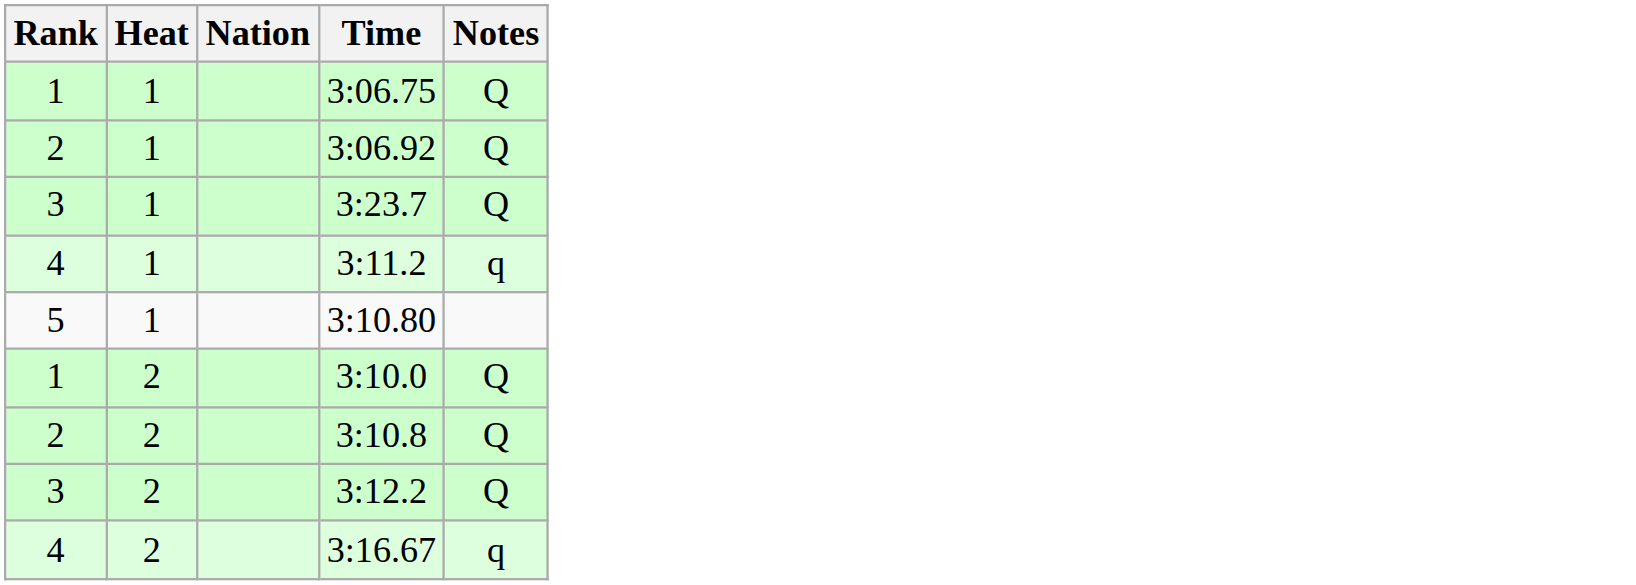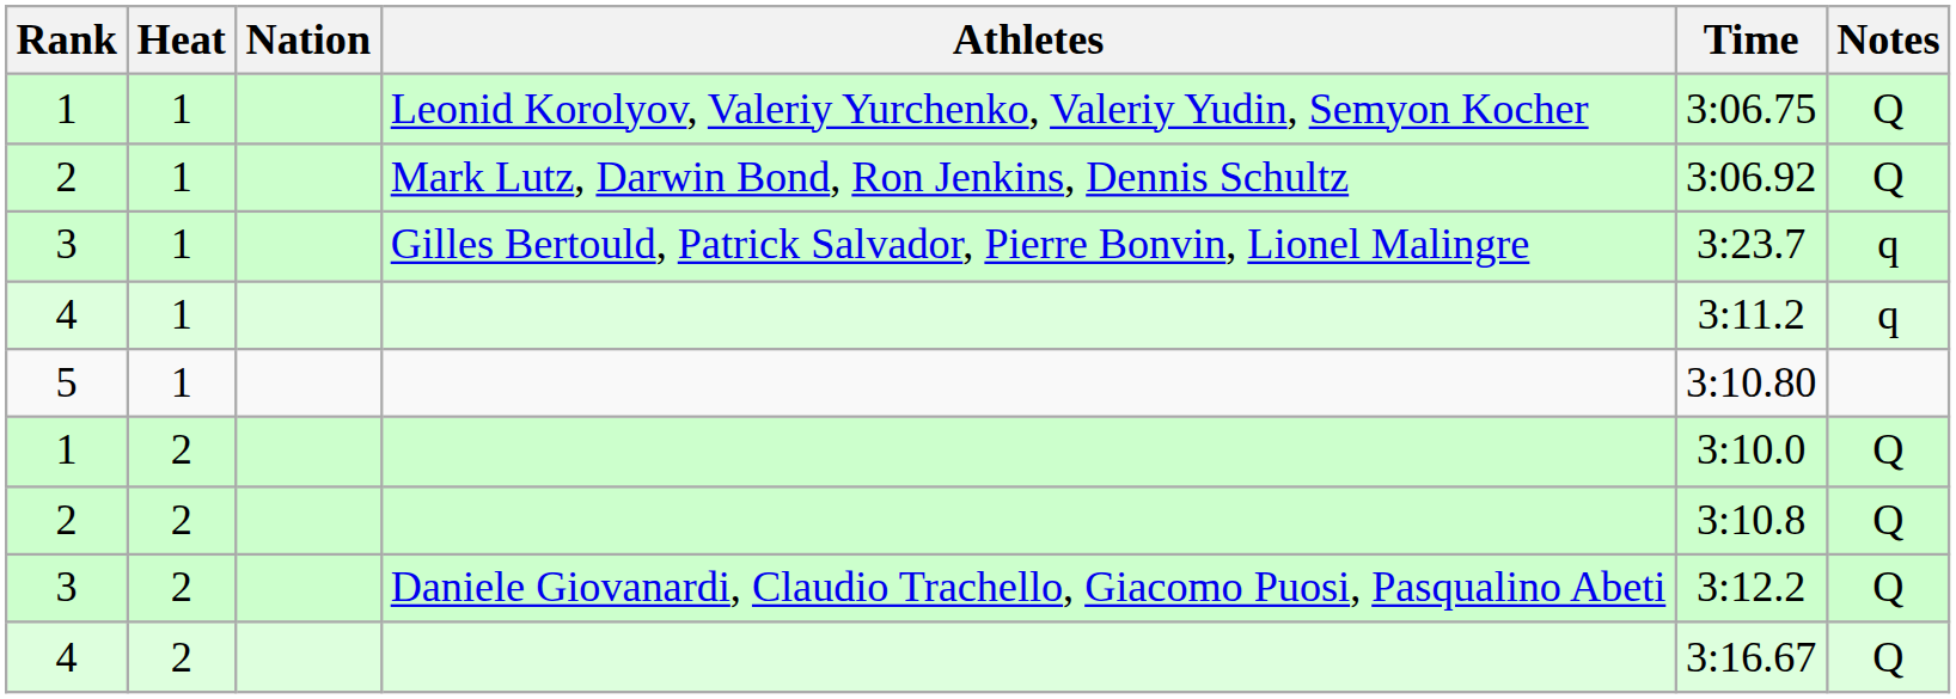 <table class="wikitable sortable" style="text-align:center">
 <tr>
 <th>Rank</th>
 <th>Heat</th>
 <th>Nation</th>
+<th>Athletes</th>
 <th>Time</th>
 <th>Notes</th>
 </tr>
 <tr bgcolor=ccffcc>
 <td>1</td>
 <td>1</td>
 <td align=left></td>
+<td align=left><a href='#'>Leonid Korolyov</a>, <a href='#'>Valeriy Yurchenko</a>, <a href='#'>Valeriy Yudin</a>, <a href='#'>Semyon Kocher</a></td>
 <td>3:06.75</td>
 <td>Q</td>
 </tr>
 <tr bgcolor=ccffcc>
 <td>2</td>
 <td>1</td>
 <td align=left></td>
+<td align=left><a href='#'>Mark Lutz</a>, <a href='#'>Darwin Bond</a>, <a href='#'>Ron Jenkins</a>, <a href='#'>Dennis Schultz</a></td>
 <td>3:06.92</td>
 <td>Q</td>
 </tr>
 <tr bgcolor=ccffcc>
 <td>3</td>
 <td>1</td>
 <td align=left></td>
+<td align=left><a href='#'>Gilles Bertould</a>, <a href='#'>Patrick Salvador</a>, <a href='#'>Pierre Bonvin</a>, <a href='#'>Lionel Malingre</a></td>
 <td>3:23.7</td>
-<td>Q</td>
+<td>q</td>
 </tr>
 <tr bgcolor=ddffdd>
 <td>4</td>
 <td>1</td>
+<td align=left></td>
 <td align=left></td>
 <td>3:11.2</td>
 <td>q</td>
 </tr>
 <tr>
 <td>5</td>
 <td>1</td>
 <td align=left></td>
+<td align=left></td>
 <td>3:10.80</td>
 <td></td>
 </tr>
 <tr bgcolor=ccffcc>
 <td>1</td>
 <td>2</td>
+<td align=left></td>
 <td align=left></td>
 <td>3:10.0</td>
 <td>Q</td>
 </tr>
 <tr bgcolor=ccffcc>
 <td>2</td>
 <td>2</td>
 <td align=left></td>
+<td align=left></td>
 <td>3:10.8</td>
 <td>Q</td>
 </tr>
 <tr bgcolor=ccffcc>
 <td>3</td>
 <td>2</td>
 <td align=left></td>
+<td align=left><a href='#'>Daniele Giovanardi</a>, <a href='#'>Claudio Trachello</a>, <a href='#'>Giacomo Puosi</a>, <a href='#'>Pasqualino Abeti</a></td>
 <td>3:12.2</td>
 <td>Q</td>
 </tr>
 <tr bgcolor=ddffdd>
 <td>4</td>
 <td>2</td>
 <td align=left></td>
+<td align=left></td>
 <td>3:16.67</td>
-<td>q</td>
+<td>Q</td>
 </tr>
 </table>
